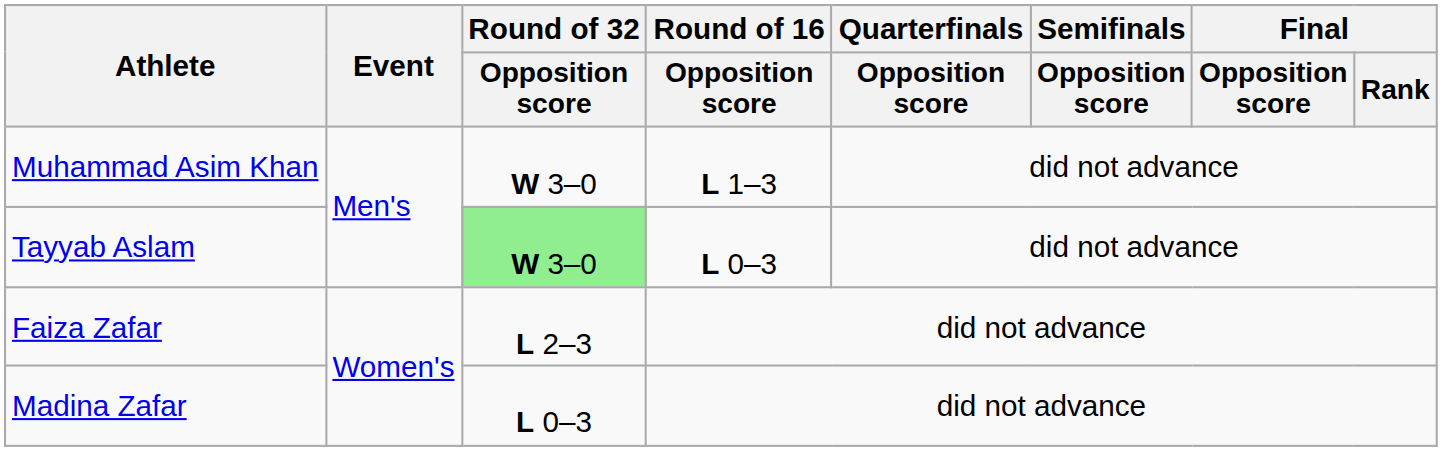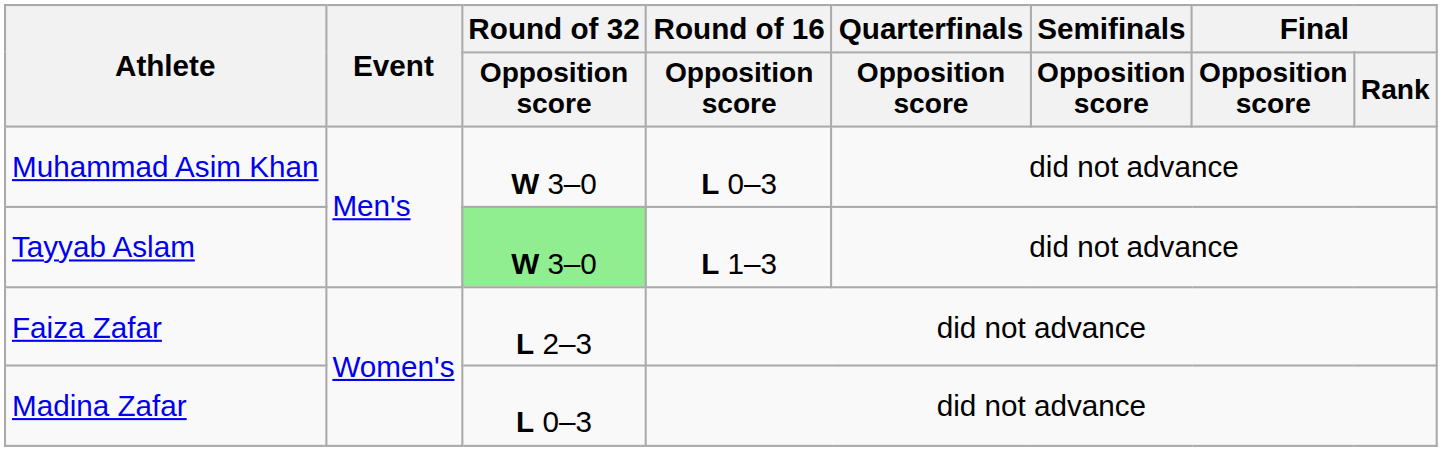 <table class=wikitable style="font-size:90%; text-align:center;">
 <tr>
 <th rowspan="2">Athlete</th>
 <th rowspan="2">Event</th>
 <th>Round of 32</th>
 <th>Round of 16</th>
 <th>Quarterfinals</th>
 <th>Semifinals</th>
 <th colspan=2>Final</th>
 </tr>
 <tr style="font-size:95%">
 <th>Opposition<br> score</th>
 <th>Opposition<br> score</th>
 <th>Opposition<br> score</th>
 <th>Opposition<br> score</th>
 <th>Opposition<br> score</th>
 <th>Rank</th>
 </tr>
 <tr>
 <td align=left><a href='#'>Muhammad Asim Khan</a></td>
 <td align=left rowspan=2><a href='#'>Men's</a></td>
 <td><br><strong>W</strong> 3–0</td>
-<td><br><strong>L</strong> 1–3</td>
+<td><br><strong>L</strong> 0–3</td>
 <td colspan=4>did not advance</td>
 </tr>
 <tr>
 <td align=left><a href='#'>Tayyab Aslam</a></td>
 <td style="background: lightgreen;"><br><strong>W</strong> 3–0</td>
-<td><br><strong>L</strong> 0–3</td>
+<td><br><strong>L</strong> 1–3</td>
 <td colspan=4>did not advance</td>
 </tr>
 <tr>
 <td align=left><a href='#'>Faiza Zafar</a></td>
 <td align=left rowspan=2><a href='#'>Women's</a></td>
 <td><br><strong>L</strong> 2–3</td>
 <td colspan=5>did not advance</td>
 </tr>
 <tr>
 <td align=left><a href='#'>Madina Zafar</a></td>
 <td><br><strong>L</strong> 0–3</td>
 <td colspan=5>did not advance</td>
 </tr>
 </table>
